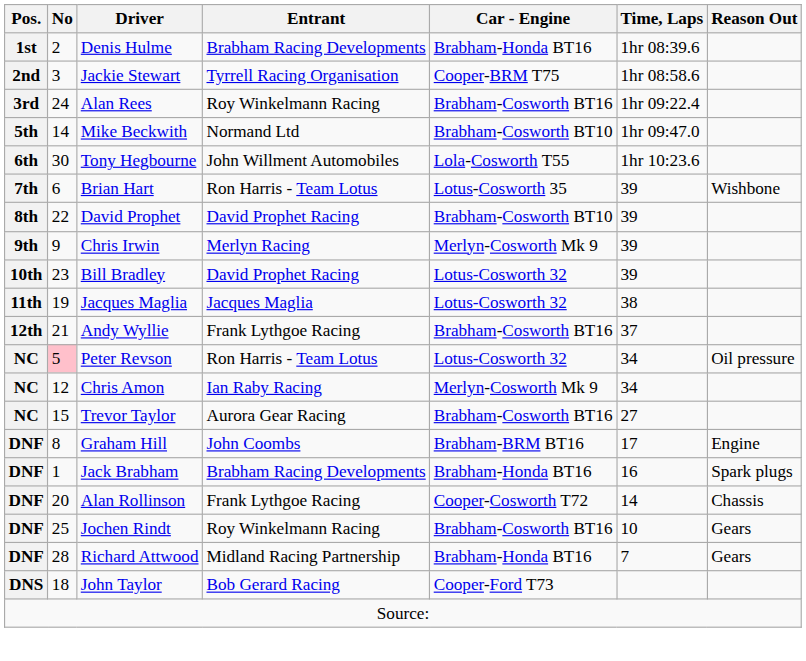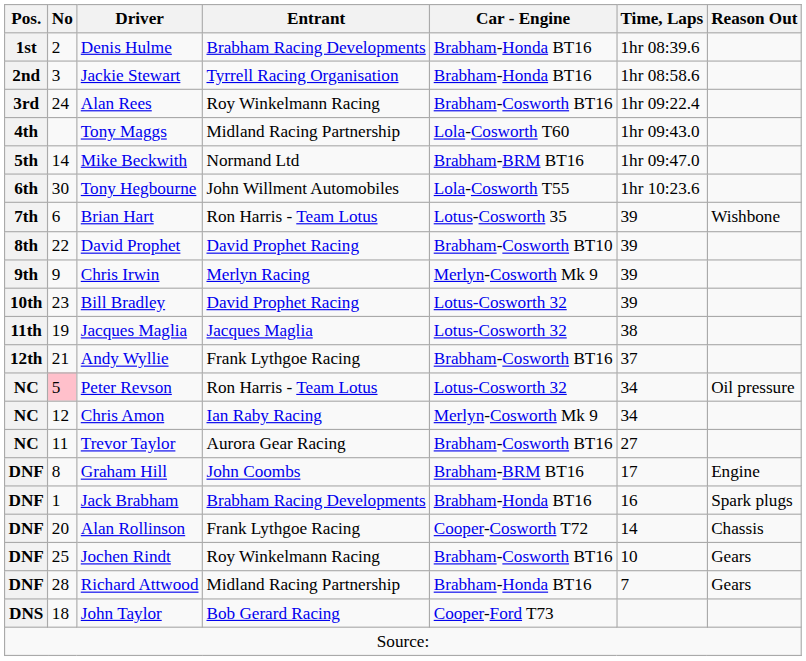 <table class="wikitable" style="font-size: 95%">
 <tr>
 <th>Pos.</th>
 <th>No</th>
 <th>Driver</th>
 <th>Entrant</th>
 <th>Car - Engine</th>
 <th>Time, Laps</th>
 <th>Reason Out</th>
 </tr>
 <tr>
 <th>1st</th>
 <td>2</td>
 <td> <a href='#'>Denis Hulme</a></td>
 <td><a href='#'>Brabham Racing Developments</a></td>
 <td><a href='#'>Brabham</a>-<a href='#'>Honda</a> BT16</td>
 <td>1hr 08:39.6</td>
 <td></td>
 </tr>
 <tr>
 <th>2nd</th>
 <td>3</td>
 <td> <a href='#'>Jackie Stewart</a></td>
 <td><a href='#'>Tyrrell Racing Organisation</a></td>
-<td><a href='#'>Cooper</a>-<a href='#'>BRM</a> T75</td>
+<td><a href='#'>Brabham</a>-<a href='#'>Honda</a> BT16</td>
 <td>1hr 08:58.6</td>
 <td></td>
 </tr>
 <tr>
 <th>3rd</th>
 <td>24</td>
 <td> <a href='#'>Alan Rees</a></td>
 <td>Roy Winkelmann Racing</td>
 <td><a href='#'>Brabham</a>-<a href='#'>Cosworth</a> BT16</td>
 <td>1hr 09:22.4</td>
 <td></td>
 </tr>
 <tr>
+<th>4th</th>
+<td></td>
+<td> <a href='#'>Tony Maggs</a></td>
+<td>Midland Racing Partnership</td>
+<td><a href='#'>Lola</a>-<a href='#'>Cosworth</a> T60</td>
+<td>1hr 09:43.0</td>
+<td></td>
+</tr>
+<tr>
 <th>5th</th>
 <td>14</td>
 <td> <a href='#'>Mike Beckwith</a></td>
 <td>Normand Ltd</td>
-<td><a href='#'>Brabham</a>-<a href='#'>Cosworth</a> BT10</td>
+<td><a href='#'>Brabham</a>-<a href='#'>BRM</a> BT16</td>
 <td>1hr 09:47.0</td>
 <td></td>
 </tr>
 <tr>
 <th>6th</th>
 <td>30</td>
 <td> <a href='#'>Tony Hegbourne</a></td>
 <td>John Willment Automobiles</td>
 <td><a href='#'>Lola</a>-<a href='#'>Cosworth</a> T55</td>
 <td>1hr 10:23.6</td>
 <td></td>
 </tr>
 <tr>
 <th>7th</th>
 <td>6</td>
 <td> <a href='#'>Brian Hart</a></td>
 <td>Ron Harris - <a href='#'>Team Lotus</a></td>
 <td><a href='#'>Lotus</a>-<a href='#'>Cosworth</a> 35</td>
 <td>39</td>
 <td>Wishbone</td>
 </tr>
 <tr>
 <th>8th</th>
 <td>22</td>
 <td> <a href='#'>David Prophet</a></td>
 <td><a href='#'>David Prophet Racing</a></td>
 <td><a href='#'>Brabham</a>-<a href='#'>Cosworth</a> BT10</td>
 <td>39</td>
 <td></td>
 </tr>
 <tr>
 <th>9th</th>
 <td>9</td>
 <td> <a href='#'>Chris Irwin</a></td>
 <td><a href='#'>Merlyn Racing</a></td>
 <td><a href='#'>Merlyn</a>-<a href='#'>Cosworth</a> Mk 9</td>
 <td>39</td>
 <td></td>
 </tr>
 <tr>
 <th>10th</th>
 <td>23</td>
 <td> <a href='#'>Bill Bradley</a></td>
 <td><a href='#'>David Prophet Racing</a></td>
 <td><a href='#'>Lotus-Cosworth 32</a></td>
 <td>39</td>
 <td></td>
 </tr>
 <tr>
 <th>11th</th>
 <td>19</td>
 <td> <a href='#'>Jacques Maglia</a></td>
 <td><a href='#'>Jacques Maglia</a></td>
 <td><a href='#'>Lotus-Cosworth 32</a></td>
 <td>38</td>
 <td></td>
 </tr>
 <tr>
 <th>12th</th>
 <td>21</td>
 <td> <a href='#'>Andy Wyllie</a></td>
 <td>Frank Lythgoe Racing</td>
 <td><a href='#'>Brabham</a>-<a href='#'>Cosworth</a> BT16</td>
 <td>37</td>
 <td></td>
 </tr>
 <tr>
 <th>NC</th>
 <td style="background: pink;">5</td>
 <td> <a href='#'>Peter Revson</a></td>
 <td>Ron Harris - <a href='#'>Team Lotus</a></td>
 <td><a href='#'>Lotus-Cosworth 32</a></td>
 <td>34</td>
 <td>Oil pressure</td>
 </tr>
 <tr>
 <th>NC</th>
 <td>12</td>
 <td> <a href='#'>Chris Amon</a></td>
 <td><a href='#'>Ian Raby Racing</a></td>
 <td><a href='#'>Merlyn</a>-<a href='#'>Cosworth</a> Mk 9</td>
 <td>34</td>
 <td></td>
 </tr>
 <tr>
 <th>NC</th>
-<td>15</td>
+<td>11</td>
 <td> <a href='#'>Trevor Taylor</a></td>
 <td>Aurora Gear Racing</td>
 <td><a href='#'>Brabham</a>-<a href='#'>Cosworth</a> BT16</td>
 <td>27</td>
 <td></td>
 </tr>
 <tr>
 <th>DNF</th>
 <td>8</td>
 <td> <a href='#'>Graham Hill</a></td>
 <td><a href='#'>John Coombs</a></td>
 <td><a href='#'>Brabham</a>-<a href='#'>BRM</a> BT16</td>
 <td>17</td>
 <td>Engine</td>
 </tr>
 <tr>
 <th>DNF</th>
 <td>1</td>
 <td> <a href='#'>Jack Brabham</a></td>
 <td><a href='#'>Brabham Racing Developments</a></td>
 <td><a href='#'>Brabham</a>-<a href='#'>Honda</a> BT16</td>
 <td>16</td>
 <td>Spark plugs</td>
 </tr>
 <tr>
 <th>DNF</th>
 <td>20</td>
 <td> <a href='#'>Alan Rollinson</a></td>
 <td>Frank Lythgoe Racing</td>
 <td><a href='#'>Cooper</a>-<a href='#'>Cosworth</a> T72</td>
 <td>14</td>
 <td>Chassis</td>
 </tr>
 <tr>
 <th>DNF</th>
 <td>25</td>
 <td> <a href='#'>Jochen Rindt</a></td>
 <td>Roy Winkelmann Racing</td>
 <td><a href='#'>Brabham</a>-<a href='#'>Cosworth</a> BT16</td>
 <td>10</td>
 <td>Gears</td>
 </tr>
 <tr>
 <th>DNF</th>
 <td>28</td>
 <td> <a href='#'>Richard Attwood</a></td>
 <td>Midland Racing Partnership</td>
 <td><a href='#'>Brabham</a>-<a href='#'>Honda</a> BT16</td>
 <td>7</td>
 <td>Gears</td>
 </tr>
 <tr>
 <th>DNS</th>
 <td>18</td>
 <td> <a href='#'>John Taylor</a></td>
 <td><a href='#'>Bob Gerard Racing</a></td>
 <td><a href='#'>Cooper</a>-<a href='#'>Ford</a> T73</td>
 <td></td>
 <td></td>
 </tr>
 <tr>
 <td colspan="7" style="text-align:center;">Source:</td>
 </tr>
 </table>
